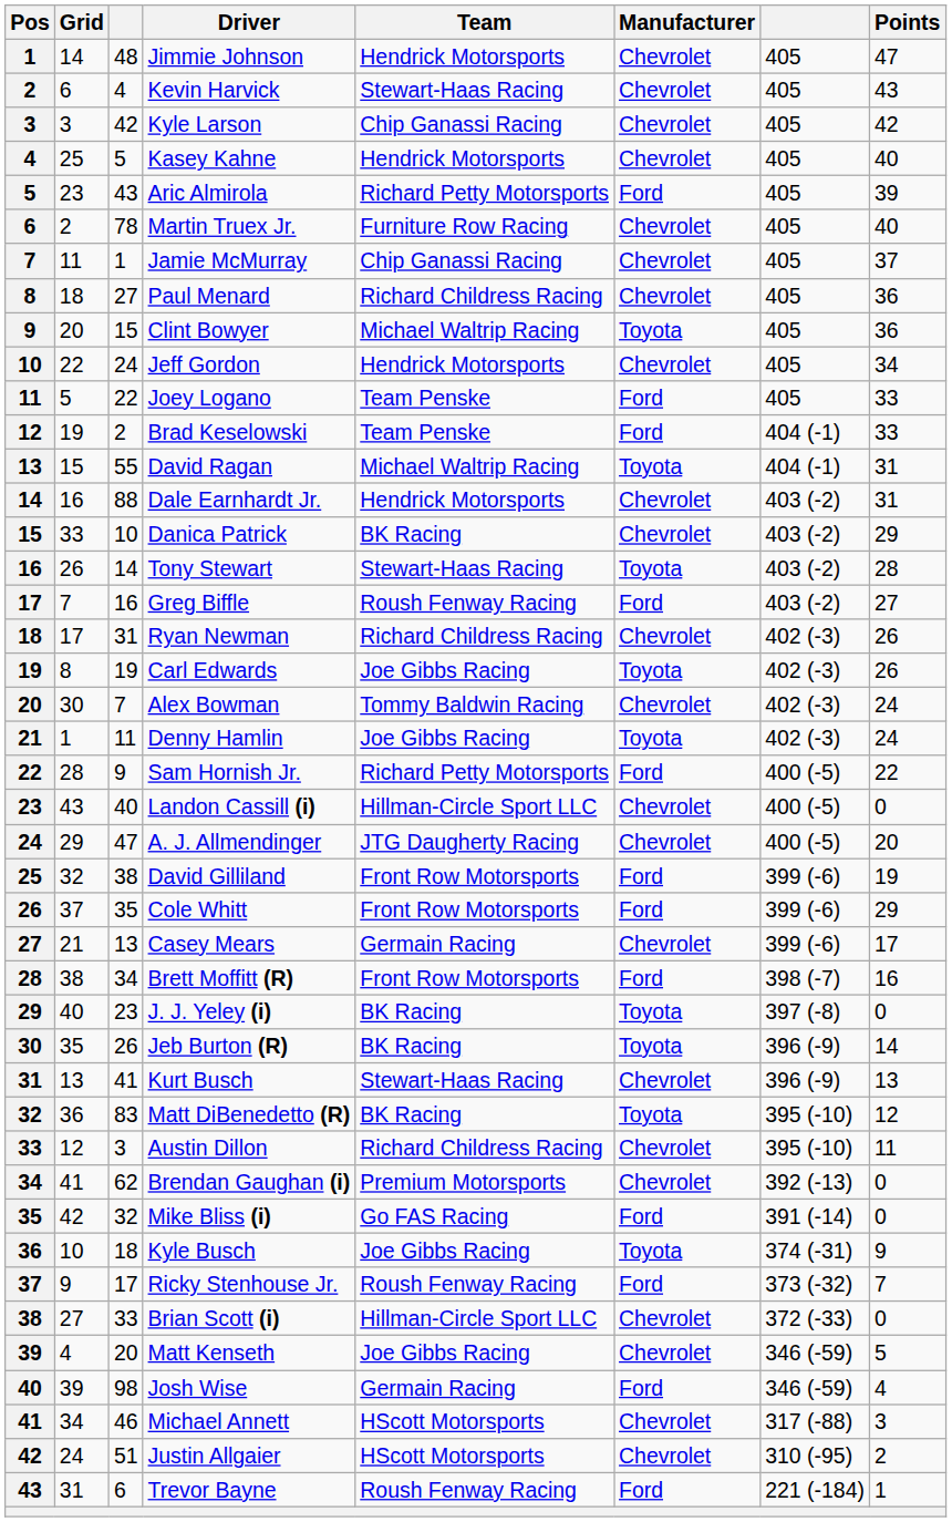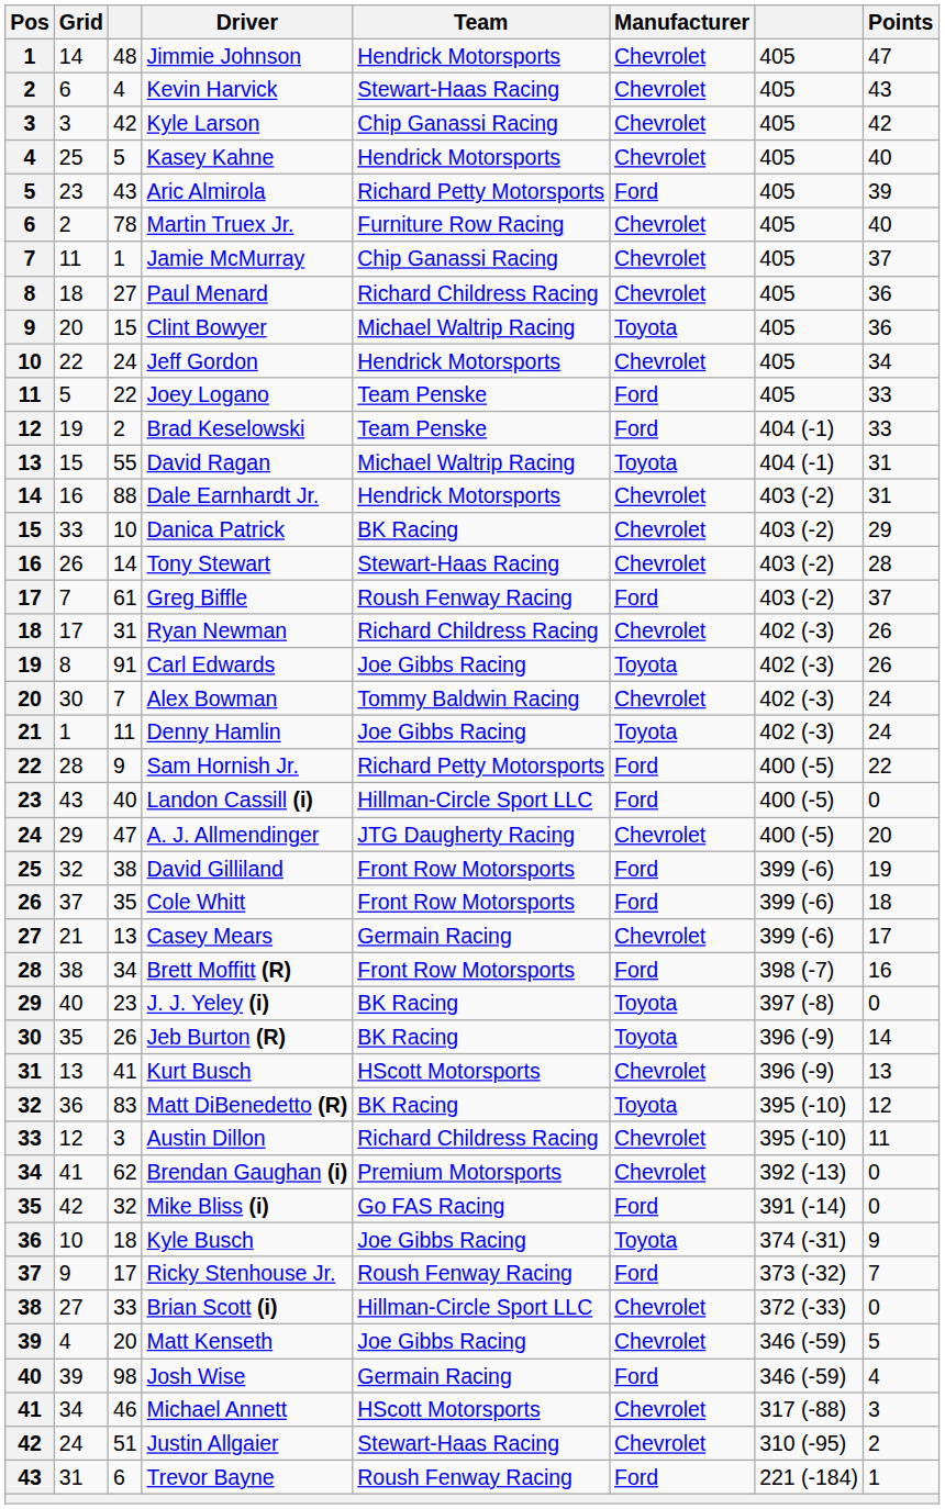 <table class="wikitable" style="font-size:95%">
 <tr>
 <th>Pos</th>
 <th>Grid</th>
 <th></th>
 <th>Driver</th>
 <th>Team</th>
 <th>Manufacturer</th>
 <th></th>
 <th>Points</th>
 </tr>
 <tr>
 <th>1</th>
 <td>14</td>
 <td>48</td>
 <td><a href='#'>Jimmie Johnson</a></td>
 <td><a href='#'>Hendrick Motorsports</a></td>
 <td><a href='#'>Chevrolet</a></td>
 <td>405</td>
 <td>47</td>
 </tr>
 <tr>
 <th>2</th>
 <td>6</td>
 <td>4</td>
 <td><a href='#'>Kevin Harvick</a></td>
 <td><a href='#'>Stewart-Haas Racing</a></td>
 <td><a href='#'>Chevrolet</a></td>
 <td>405</td>
 <td>43</td>
 </tr>
 <tr>
 <th>3</th>
 <td>3</td>
 <td>42</td>
 <td><a href='#'>Kyle Larson</a></td>
 <td><a href='#'>Chip Ganassi Racing</a></td>
 <td><a href='#'>Chevrolet</a></td>
 <td>405</td>
 <td>42</td>
 </tr>
 <tr>
 <th>4</th>
 <td>25</td>
 <td>5</td>
 <td><a href='#'>Kasey Kahne</a></td>
 <td><a href='#'>Hendrick Motorsports</a></td>
 <td><a href='#'>Chevrolet</a></td>
 <td>405</td>
 <td>40</td>
 </tr>
 <tr>
 <th>5</th>
 <td>23</td>
 <td>43</td>
 <td><a href='#'>Aric Almirola</a></td>
 <td><a href='#'>Richard Petty Motorsports</a></td>
 <td><a href='#'>Ford</a></td>
 <td>405</td>
 <td>39</td>
 </tr>
 <tr>
 <th>6</th>
 <td>2</td>
 <td>78</td>
 <td><a href='#'>Martin Truex Jr.</a></td>
 <td><a href='#'>Furniture Row Racing</a></td>
 <td><a href='#'>Chevrolet</a></td>
 <td>405</td>
 <td>40</td>
 </tr>
 <tr>
 <th>7</th>
 <td>11</td>
 <td>1</td>
 <td><a href='#'>Jamie McMurray</a></td>
 <td><a href='#'>Chip Ganassi Racing</a></td>
 <td><a href='#'>Chevrolet</a></td>
 <td>405</td>
 <td>37</td>
 </tr>
 <tr>
 <th>8</th>
 <td>18</td>
 <td>27</td>
 <td><a href='#'>Paul Menard</a></td>
 <td><a href='#'>Richard Childress Racing</a></td>
 <td><a href='#'>Chevrolet</a></td>
 <td>405</td>
 <td>36</td>
 </tr>
 <tr>
 <th>9</th>
 <td>20</td>
 <td>15</td>
 <td><a href='#'>Clint Bowyer</a></td>
 <td><a href='#'>Michael Waltrip Racing</a></td>
 <td><a href='#'>Toyota</a></td>
 <td>405</td>
 <td>36</td>
 </tr>
 <tr>
 <th>10</th>
 <td>22</td>
 <td>24</td>
 <td><a href='#'>Jeff Gordon</a></td>
 <td><a href='#'>Hendrick Motorsports</a></td>
 <td><a href='#'>Chevrolet</a></td>
 <td>405</td>
 <td>34</td>
 </tr>
 <tr>
 <th>11</th>
 <td>5</td>
 <td>22</td>
 <td><a href='#'>Joey Logano</a></td>
 <td><a href='#'>Team Penske</a></td>
 <td><a href='#'>Ford</a></td>
 <td>405</td>
 <td>33</td>
 </tr>
 <tr>
 <th>12</th>
 <td>19</td>
 <td>2</td>
 <td><a href='#'>Brad Keselowski</a></td>
 <td><a href='#'>Team Penske</a></td>
 <td><a href='#'>Ford</a></td>
 <td>404 (-1)</td>
 <td>33</td>
 </tr>
 <tr>
 <th>13</th>
 <td>15</td>
 <td>55</td>
 <td><a href='#'>David Ragan</a></td>
 <td><a href='#'>Michael Waltrip Racing</a></td>
 <td><a href='#'>Toyota</a></td>
 <td>404 (-1)</td>
 <td>31</td>
 </tr>
 <tr>
 <th>14</th>
 <td>16</td>
 <td>88</td>
 <td><a href='#'>Dale Earnhardt Jr.</a></td>
 <td><a href='#'>Hendrick Motorsports</a></td>
 <td><a href='#'>Chevrolet</a></td>
 <td>403 (-2)</td>
 <td>31</td>
 </tr>
 <tr>
 <th>15</th>
 <td>33</td>
 <td>10</td>
 <td><a href='#'>Danica Patrick</a></td>
 <td><a href='#'>BK Racing</a></td>
 <td><a href='#'>Chevrolet</a></td>
 <td>403 (-2)</td>
 <td>29</td>
 </tr>
 <tr>
 <th>16</th>
 <td>26</td>
 <td>14</td>
 <td><a href='#'>Tony Stewart</a></td>
 <td><a href='#'>Stewart-Haas Racing</a></td>
-<td><a href='#'>Toyota</a></td>
+<td><a href='#'>Chevrolet</a></td>
 <td>403 (-2)</td>
 <td>28</td>
 </tr>
 <tr>
 <th>17</th>
 <td>7</td>
-<td>16</td>
+<td>61</td>
 <td><a href='#'>Greg Biffle</a></td>
 <td><a href='#'>Roush Fenway Racing</a></td>
 <td><a href='#'>Ford</a></td>
 <td>403 (-2)</td>
-<td>27</td>
+<td>37</td>
 </tr>
 <tr>
 <th>18</th>
 <td>17</td>
 <td>31</td>
 <td><a href='#'>Ryan Newman</a></td>
 <td><a href='#'>Richard Childress Racing</a></td>
 <td><a href='#'>Chevrolet</a></td>
 <td>402 (-3)</td>
 <td>26</td>
 </tr>
 <tr>
 <th>19</th>
 <td>8</td>
-<td>19</td>
+<td>91</td>
 <td><a href='#'>Carl Edwards</a></td>
 <td><a href='#'>Joe Gibbs Racing</a></td>
 <td><a href='#'>Toyota</a></td>
 <td>402 (-3)</td>
 <td>26</td>
 </tr>
 <tr>
 <th>20</th>
 <td>30</td>
 <td>7</td>
 <td><a href='#'>Alex Bowman</a></td>
 <td><a href='#'>Tommy Baldwin Racing</a></td>
 <td><a href='#'>Chevrolet</a></td>
 <td>402 (-3)</td>
 <td>24</td>
 </tr>
 <tr>
 <th>21</th>
 <td>1</td>
 <td>11</td>
 <td><a href='#'>Denny Hamlin</a></td>
 <td><a href='#'>Joe Gibbs Racing</a></td>
 <td><a href='#'>Toyota</a></td>
 <td>402 (-3)</td>
 <td>24</td>
 </tr>
 <tr>
 <th>22</th>
 <td>28</td>
 <td>9</td>
 <td><a href='#'>Sam Hornish Jr.</a></td>
 <td><a href='#'>Richard Petty Motorsports</a></td>
 <td><a href='#'>Ford</a></td>
 <td>400 (-5)</td>
 <td>22</td>
 </tr>
 <tr>
 <th>23</th>
 <td>43</td>
 <td>40</td>
 <td><a href='#'>Landon Cassill</a> <strong>(i)</strong></td>
 <td><a href='#'>Hillman-Circle Sport LLC</a></td>
-<td><a href='#'>Chevrolet</a></td>
+<td><a href='#'>Ford</a></td>
 <td>400 (-5)</td>
 <td>0</td>
 </tr>
 <tr>
 <th>24</th>
 <td>29</td>
 <td>47</td>
 <td><a href='#'>A. J. Allmendinger</a></td>
 <td><a href='#'>JTG Daugherty Racing</a></td>
 <td><a href='#'>Chevrolet</a></td>
 <td>400 (-5)</td>
 <td>20</td>
 </tr>
 <tr>
 <th>25</th>
 <td>32</td>
 <td>38</td>
 <td><a href='#'>David Gilliland</a></td>
 <td><a href='#'>Front Row Motorsports</a></td>
 <td><a href='#'>Ford</a></td>
 <td>399 (-6)</td>
 <td>19</td>
 </tr>
 <tr>
 <th>26</th>
 <td>37</td>
 <td>35</td>
 <td><a href='#'>Cole Whitt</a></td>
 <td><a href='#'>Front Row Motorsports</a></td>
 <td><a href='#'>Ford</a></td>
 <td>399 (-6)</td>
-<td>29</td>
+<td>18</td>
 </tr>
 <tr>
 <th>27</th>
 <td>21</td>
 <td>13</td>
 <td><a href='#'>Casey Mears</a></td>
 <td><a href='#'>Germain Racing</a></td>
 <td><a href='#'>Chevrolet</a></td>
 <td>399 (-6)</td>
 <td>17</td>
 </tr>
 <tr>
 <th>28</th>
 <td>38</td>
 <td>34</td>
 <td><a href='#'>Brett Moffitt</a> <strong>(R)</strong></td>
 <td><a href='#'>Front Row Motorsports</a></td>
 <td><a href='#'>Ford</a></td>
 <td>398 (-7)</td>
 <td>16</td>
 </tr>
 <tr>
 <th>29</th>
 <td>40</td>
 <td>23</td>
 <td><a href='#'>J. J. Yeley</a> <strong>(i)</strong></td>
 <td><a href='#'>BK Racing</a></td>
 <td><a href='#'>Toyota</a></td>
 <td>397 (-8)</td>
 <td>0</td>
 </tr>
 <tr>
 <th>30</th>
 <td>35</td>
 <td>26</td>
 <td><a href='#'>Jeb Burton</a> <strong>(R)</strong></td>
 <td><a href='#'>BK Racing</a></td>
 <td><a href='#'>Toyota</a></td>
 <td>396 (-9)</td>
 <td>14</td>
 </tr>
 <tr>
 <th>31</th>
 <td>13</td>
 <td>41</td>
 <td><a href='#'>Kurt Busch</a></td>
-<td><a href='#'>Stewart-Haas Racing</a></td>
+<td><a href='#'>HScott Motorsports</a></td>
 <td><a href='#'>Chevrolet</a></td>
 <td>396 (-9)</td>
 <td>13</td>
 </tr>
 <tr>
 <th>32</th>
 <td>36</td>
 <td>83</td>
 <td><a href='#'>Matt DiBenedetto</a> <strong>(R)</strong></td>
 <td><a href='#'>BK Racing</a></td>
 <td><a href='#'>Toyota</a></td>
 <td>395 (-10)</td>
 <td>12</td>
 </tr>
 <tr>
 <th>33</th>
 <td>12</td>
 <td>3</td>
 <td><a href='#'>Austin Dillon</a></td>
 <td><a href='#'>Richard Childress Racing</a></td>
 <td><a href='#'>Chevrolet</a></td>
 <td>395 (-10)</td>
 <td>11</td>
 </tr>
 <tr>
 <th>34</th>
 <td>41</td>
 <td>62</td>
 <td><a href='#'>Brendan Gaughan</a> <strong>(i)</strong></td>
 <td><a href='#'>Premium Motorsports</a></td>
 <td><a href='#'>Chevrolet</a></td>
 <td>392 (-13)</td>
 <td>0</td>
 </tr>
 <tr>
 <th>35</th>
 <td>42</td>
 <td>32</td>
 <td><a href='#'>Mike Bliss</a> <strong>(i)</strong></td>
 <td><a href='#'>Go FAS Racing</a></td>
 <td><a href='#'>Ford</a></td>
 <td>391 (-14)</td>
 <td>0</td>
 </tr>
 <tr>
 <th>36</th>
 <td>10</td>
 <td>18</td>
 <td><a href='#'>Kyle Busch</a></td>
 <td><a href='#'>Joe Gibbs Racing</a></td>
 <td><a href='#'>Toyota</a></td>
 <td>374 (-31)</td>
 <td>9</td>
 </tr>
 <tr>
 <th>37</th>
 <td>9</td>
 <td>17</td>
 <td><a href='#'>Ricky Stenhouse Jr.</a></td>
 <td><a href='#'>Roush Fenway Racing</a></td>
 <td><a href='#'>Ford</a></td>
 <td>373 (-32)</td>
 <td>7</td>
 </tr>
 <tr>
 <th>38</th>
 <td>27</td>
 <td>33</td>
 <td><a href='#'>Brian Scott</a> <strong>(i)</strong></td>
 <td><a href='#'>Hillman-Circle Sport LLC</a></td>
 <td><a href='#'>Chevrolet</a></td>
 <td>372 (-33)</td>
 <td>0</td>
 </tr>
 <tr>
 <th>39</th>
 <td>4</td>
 <td>20</td>
 <td><a href='#'>Matt Kenseth</a></td>
 <td><a href='#'>Joe Gibbs Racing</a></td>
 <td><a href='#'>Chevrolet</a></td>
 <td>346 (-59)</td>
 <td>5</td>
 </tr>
 <tr>
 <th>40</th>
 <td>39</td>
 <td>98</td>
 <td><a href='#'>Josh Wise</a></td>
 <td><a href='#'>Germain Racing</a></td>
 <td><a href='#'>Ford</a></td>
 <td>346 (-59)</td>
 <td>4</td>
 </tr>
 <tr>
 <th>41</th>
 <td>34</td>
 <td>46</td>
 <td><a href='#'>Michael Annett</a></td>
 <td><a href='#'>HScott Motorsports</a></td>
 <td><a href='#'>Chevrolet</a></td>
 <td>317 (-88)</td>
 <td>3</td>
 </tr>
 <tr>
 <th>42</th>
 <td>24</td>
 <td>51</td>
 <td><a href='#'>Justin Allgaier</a></td>
-<td><a href='#'>HScott Motorsports</a></td>
+<td><a href='#'>Stewart-Haas Racing</a></td>
 <td><a href='#'>Chevrolet</a></td>
 <td>310 (-95)</td>
 <td>2</td>
 </tr>
 <tr>
 <th>43</th>
 <td>31</td>
 <td>6</td>
 <td><a href='#'>Trevor Bayne</a></td>
 <td><a href='#'>Roush Fenway Racing</a></td>
 <td><a href='#'>Ford</a></td>
 <td>221 (-184)</td>
 <td>1</td>
 </tr>
 <tr>
 <th colspan="8"></th>
 </tr>
 </table>
